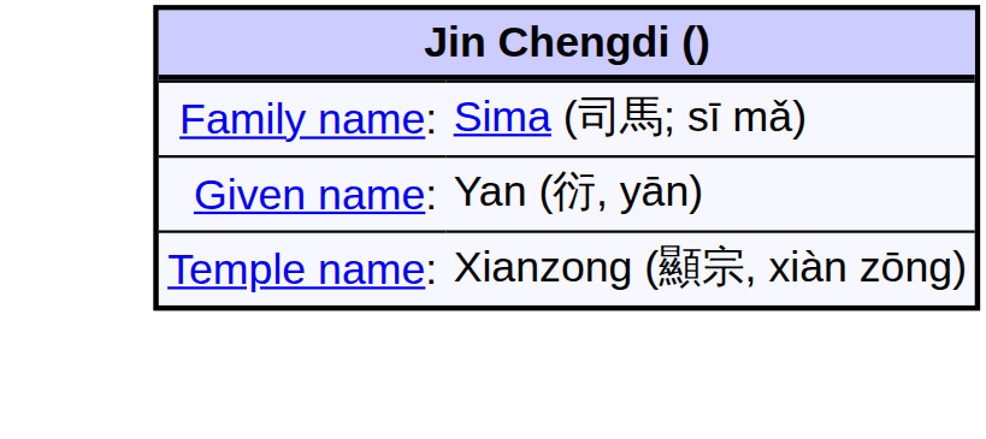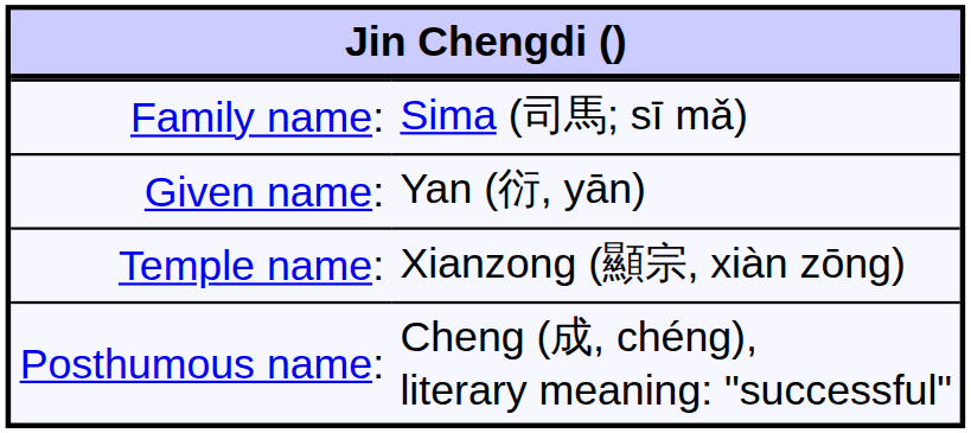 <table cellpadding=3px cellspacing=0px bgcolor=#f7f8ff style="float:right; border:2px solid; margin:5px;">
 <tr>
 <th align=center style="background:#ccf; border-bottom:2px solid" colspan=2><strong>Jin Chengdi</strong> ()</th>
 </tr>
 <tr>
 <td align=right style="border-top:1px solid"><a href='#'>Family name</a>:</td>
 <td style="border-top:1px solid"><a href='#'>Sima</a> (司馬; sī mǎ)</td>
 </tr>
 <tr>
 <td align=right style="border-top:1px solid"><a href='#'>Given name</a>:</td>
 <td style="border-top:1px solid">Yan (衍, yān)</td>
 </tr>
 <tr>
 <td align=right style="border-top:1px solid"><a href='#'>Temple name</a>:</td>
 <td style="border-top:1px solid">Xianzong (顯宗, xiàn zōng)</td>
 </tr>
 <tr>
+<td align=right style="border-top:1px solid"><a href='#'>Posthumous name</a>:</td>
+<td style="border-top:1px solid">Cheng (成, chéng),<br>literary meaning: "successful"</td>
+</tr>
+<tr>
 </tr>
 </table>
